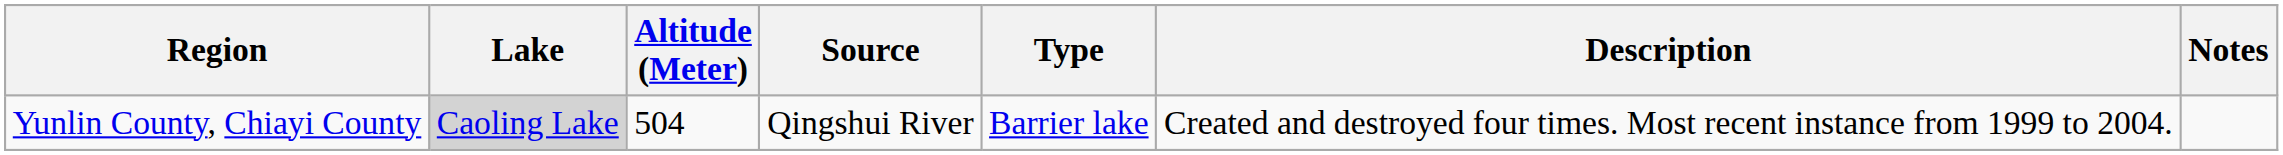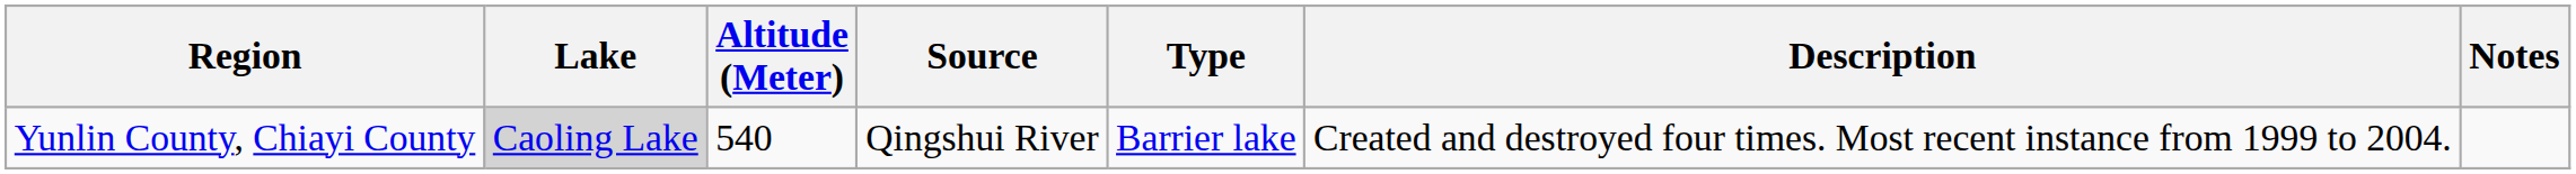 <table class="wikitable sortable">
 <tr bgcolor="#ececec">
 <th>Region</th>
 <th>Lake</th>
 <th><a href='#'>Altitude</a><br>(<a href='#'>Meter</a>)</th>
 <th>Source</th>
 <th>Type</th>
 <th>Description</th>
 <th>Notes</th>
 </tr>
 <tr>
 <td><a href='#'>Yunlin County</a>, <a href='#'>Chiayi County</a></td>
 <td style="background: lightgrey;"><a href='#'>Caoling Lake</a></td>
-<td>504</td>
+<td>540</td>
 <td>Qingshui River</td>
 <td><a href='#'>Barrier lake</a></td>
 <td>Created and destroyed four times. Most recent instance from 1999 to 2004.</td>
 <td></td>
 </tr>
 </table>
